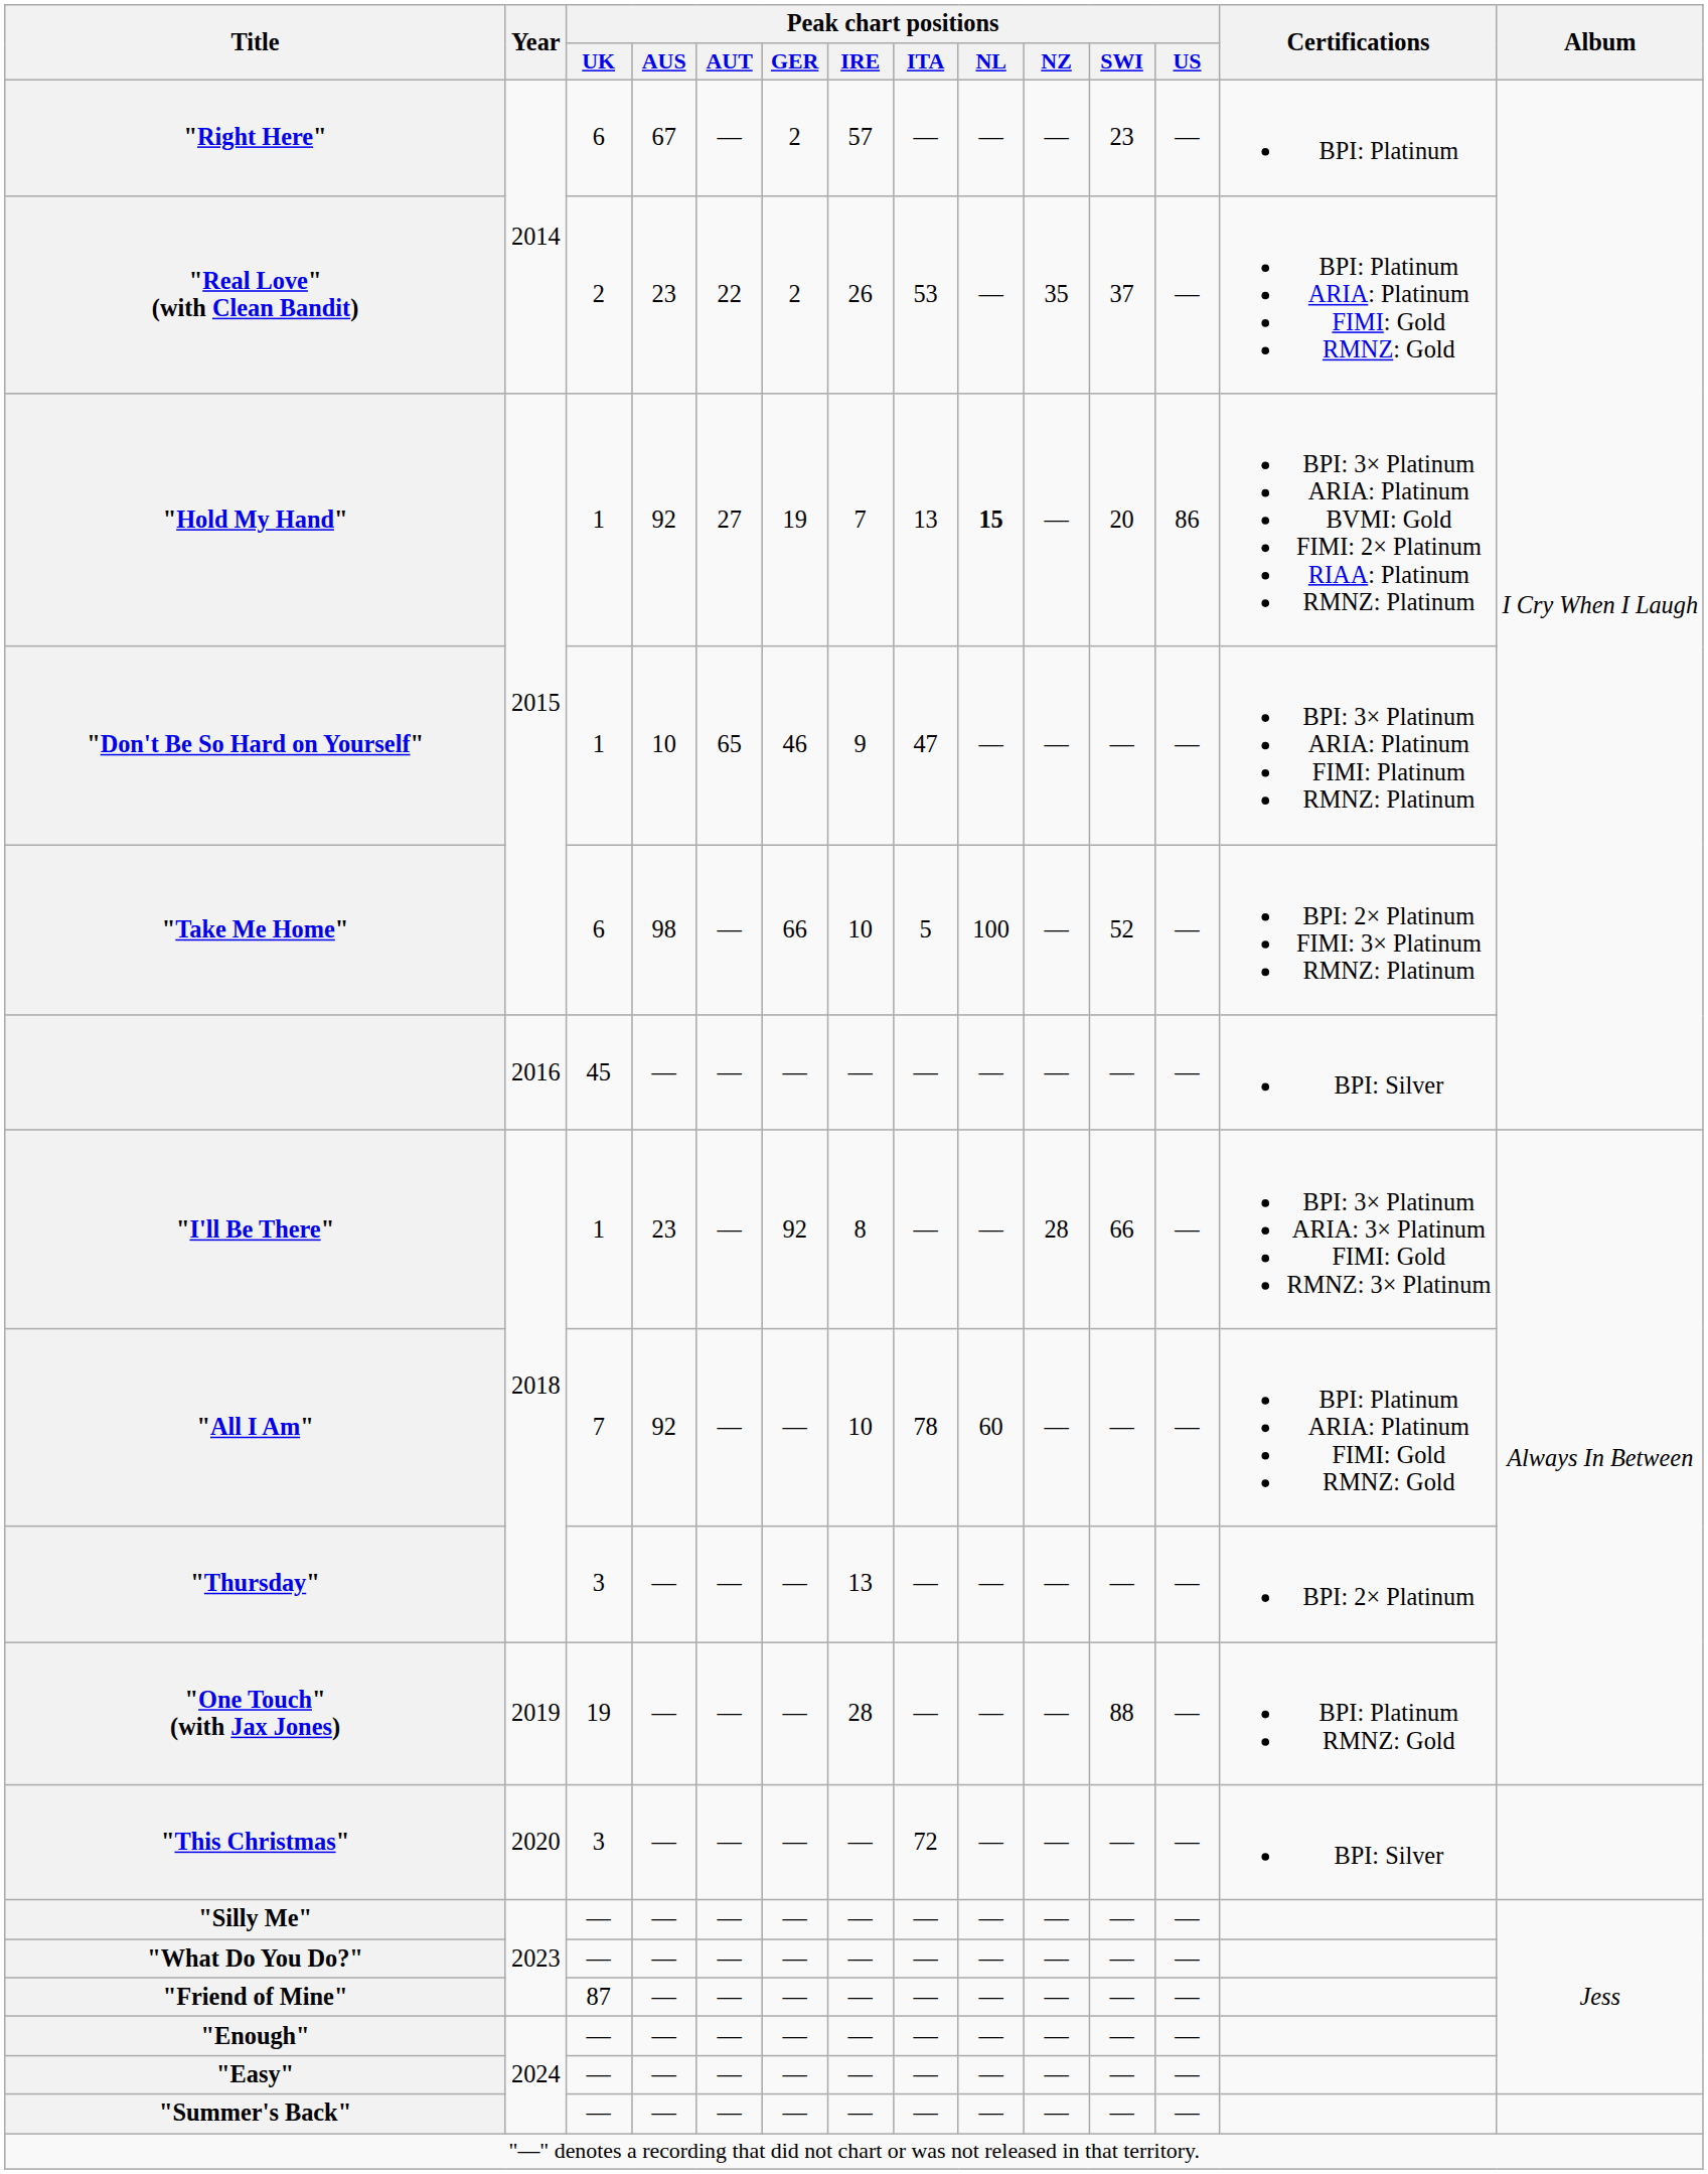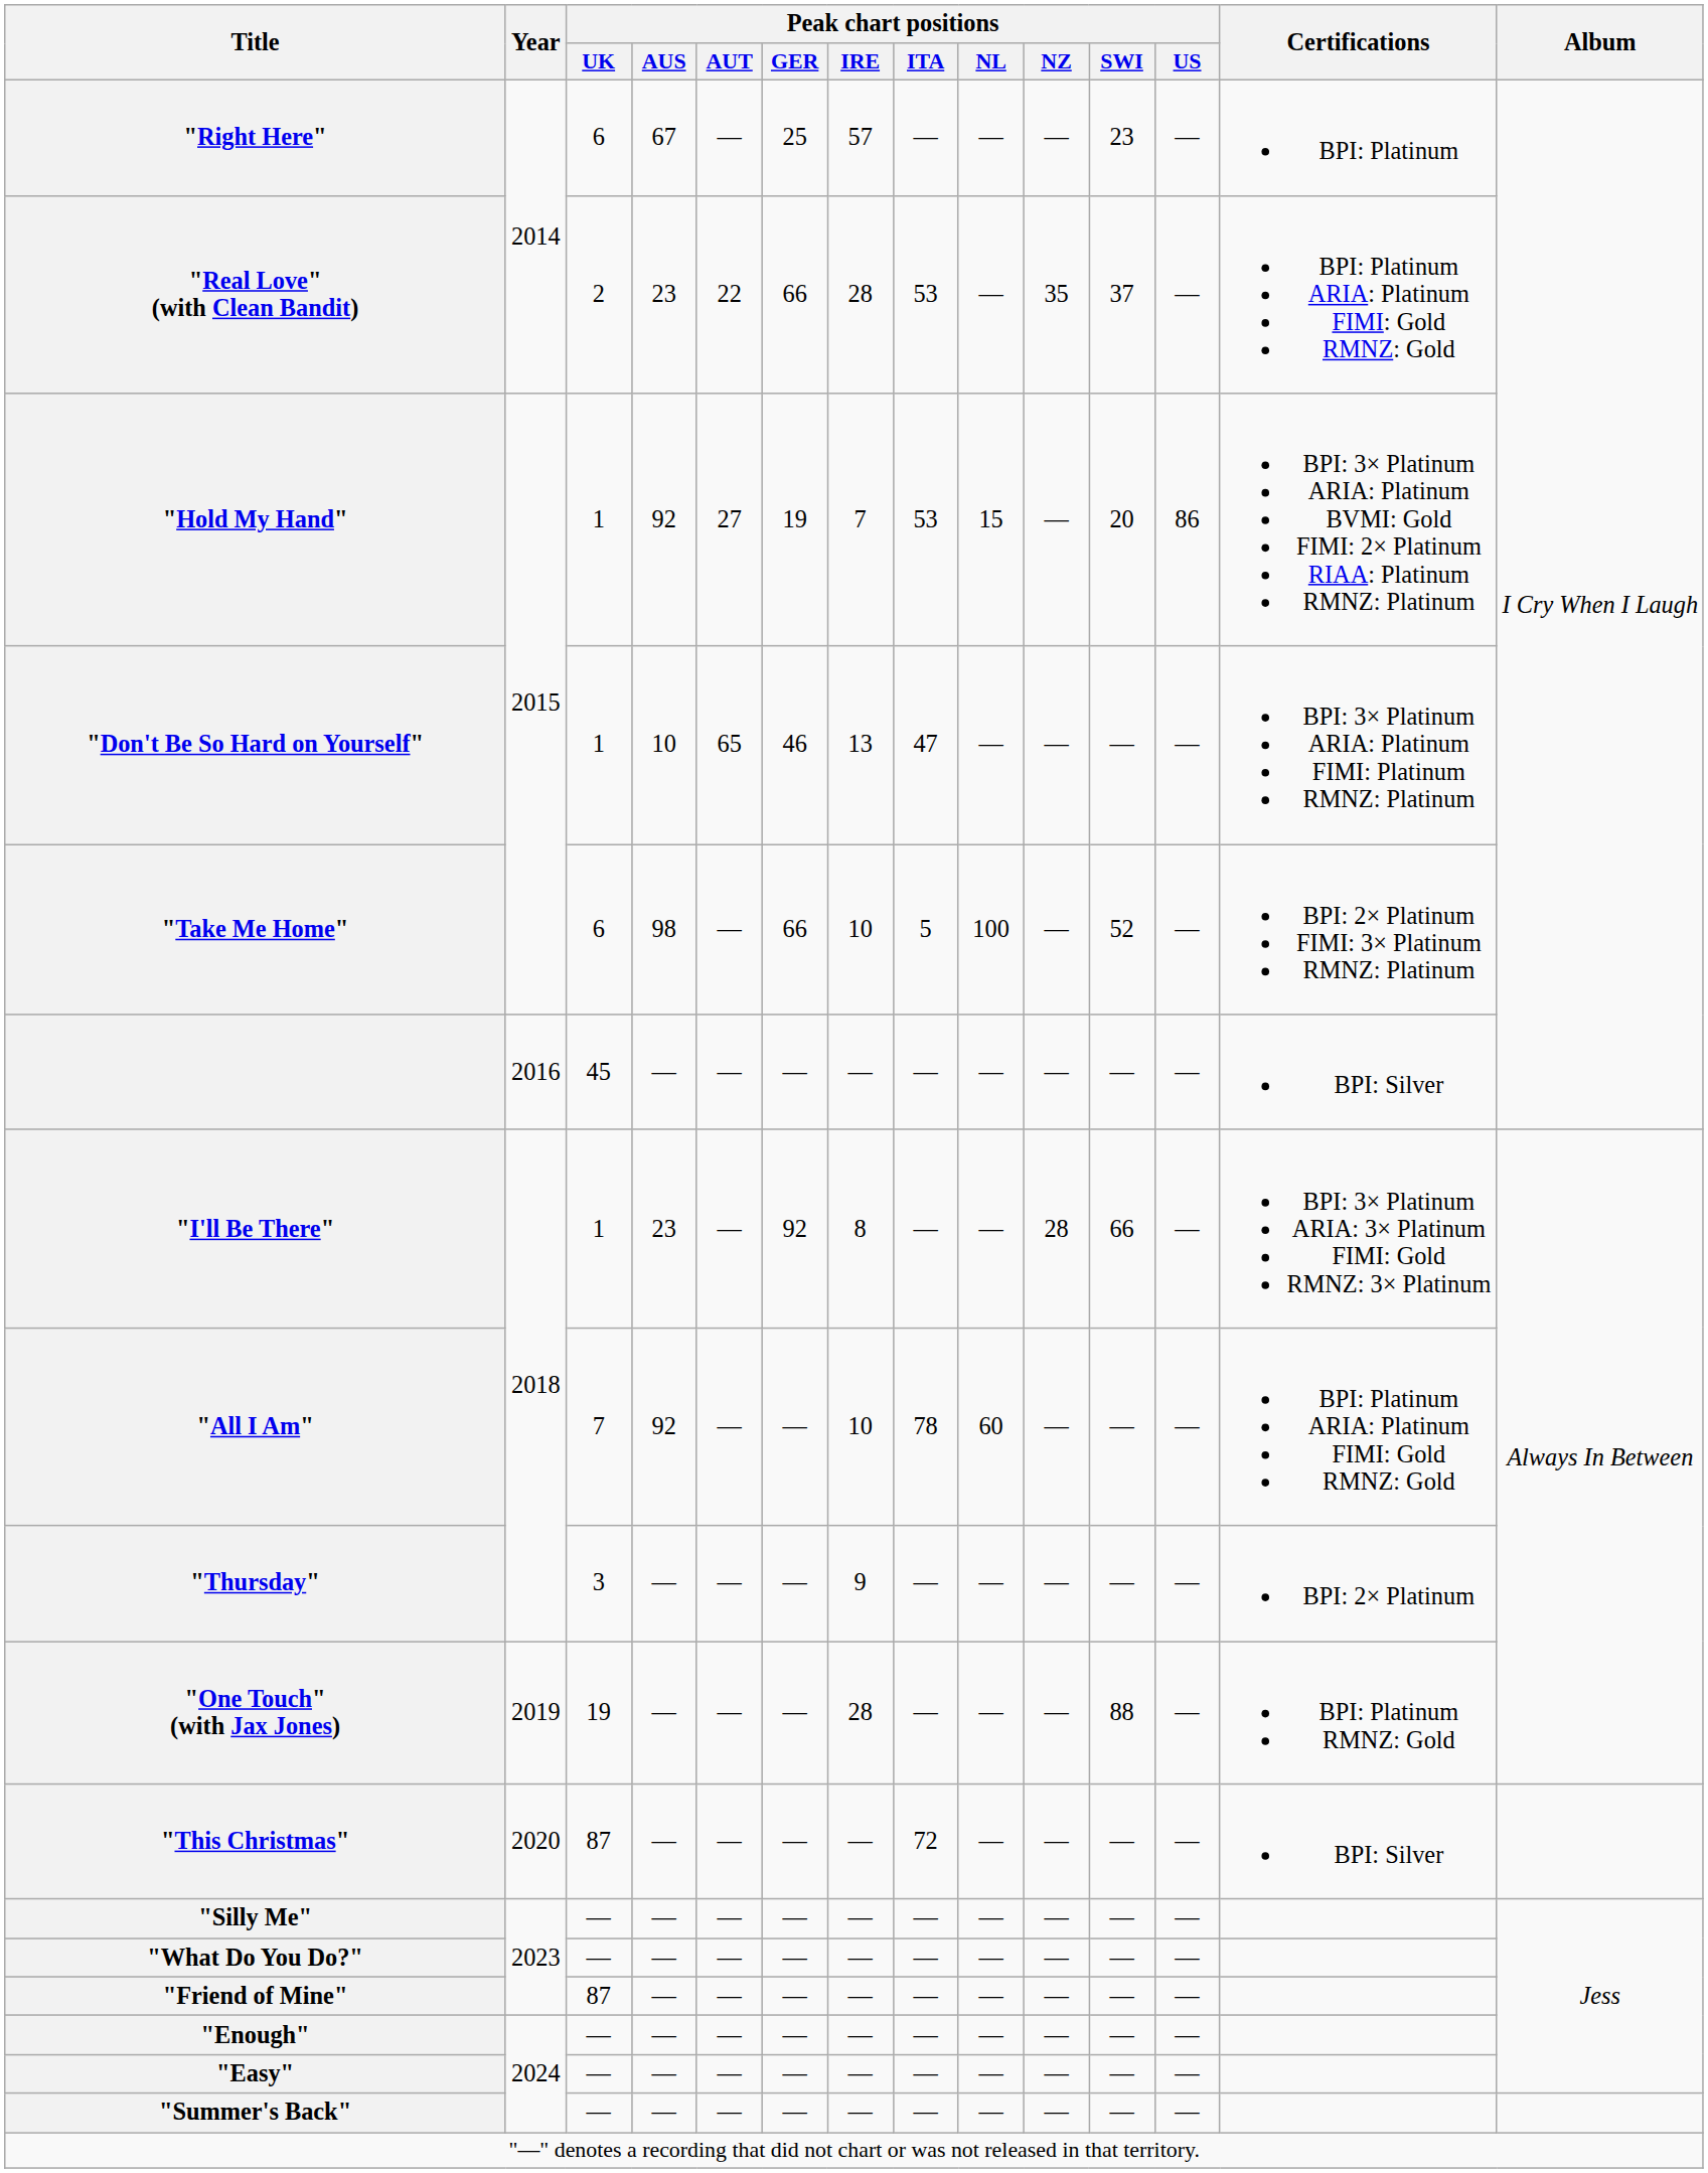 <table class="wikitable plainrowheaders" style="text-align:center;">
 <tr>
 <th scope="col" rowspan="2" style="width:20em;">Title</th>
 <th scope="col" rowspan="2" style="width:1em;">Year</th>
 <th scope="col" colspan="10">Peak chart positions</th>
 <th scope="col" rowspan="2">Certifications</th>
 <th scope="col" rowspan="2">Album</th>
 </tr>
 <tr>
 <th scope="col" style="width:2.5em;font-size:90%;"><a href='#'>UK</a><br></th>
 <th scope="col" style="width:2.5em;font-size:90%;"><a href='#'>AUS</a><br></th>
 <th scope="col" style="width:2.5em;font-size:90%;"><a href='#'>AUT</a><br></th>
 <th scope="col" style="width:2.5em;font-size:90%;"><a href='#'>GER</a><br></th>
 <th scope="col" style="width:2.5em;font-size:90%;"><a href='#'>IRE</a><br></th>
 <th scope="col" style="width:2.5em;font-size:90%;"><a href='#'>ITA</a><br></th>
 <th scope="col" style="width:2.5em;font-size:90%;"><a href='#'>NL</a><br></th>
 <th scope="col" style="width:2.5em;font-size:90%;"><a href='#'>NZ</a><br></th>
 <th scope="col" style="width:2.5em;font-size:90%;"><a href='#'>SWI</a><br></th>
 <th scope="col" style="width:2.5em;font-size:90%;"><a href='#'>US</a><br></th>
 </tr>
 <tr>
 <th scope="row">"<a href='#'>Right Here</a>"</th>
 <td rowspan="2">2014</td>
 <td>6</td>
 <td>67</td>
 <td>—</td>
-<td>2</td>
+<td>25</td>
 <td>57</td>
 <td>—</td>
 <td>—</td>
 <td>—</td>
 <td>23</td>
 <td>—</td>
 <td><br><ul><li>BPI: Platinum</li></ul></td>
 <td rowspan="6"><em>I Cry When I Laugh</em></td>
 </tr>
 <tr>
 <th scope="row">"<a href='#'>Real Love</a>"<br><span>(with <a href='#'>Clean Bandit</a>)</span></th>
 <td>2</td>
 <td>23</td>
 <td>22</td>
-<td>2</td>
-<td>26</td>
+<td>66</td>
+<td>28</td>
 <td>53</td>
 <td>—</td>
 <td>35</td>
 <td>37</td>
 <td>—</td>
 <td><br><ul><li>BPI: Platinum</li><li><a href='#'>ARIA</a>: Platinum</li><li><a href='#'>FIMI</a>: Gold</li><li><a href='#'>RMNZ</a>: Gold</li></ul></td>
 </tr>
 <tr>
 <th scope="row">"<a href='#'>Hold My Hand</a>"</th>
 <td rowspan="3">2015</td>
 <td>1</td>
 <td>92</td>
 <td>27</td>
 <td>19</td>
 <td>7</td>
-<td>13</td>
-<td><strong>15</strong></td>
+<td>53</td>
+<td>15</td>
 <td>—</td>
 <td>20</td>
 <td>86</td>
 <td><br><ul><li>BPI: 3× Platinum</li><li>ARIA: Platinum</li><li>BVMI: Gold</li><li>FIMI: 2× Platinum</li><li><a href='#'>RIAA</a>: Platinum</li><li>RMNZ: Platinum</li></ul></td>
 </tr>
 <tr>
 <th scope="row">"<a href='#'>Don't Be So Hard on Yourself</a>"</th>
 <td>1</td>
 <td>10</td>
 <td>65</td>
 <td>46</td>
-<td>9</td>
+<td>13</td>
 <td>47</td>
 <td>—</td>
 <td>—</td>
 <td>—</td>
 <td>—</td>
 <td><br><ul><li>BPI: 3× Platinum</li><li>ARIA: Platinum</li><li>FIMI: Platinum</li><li>RMNZ: Platinum</li></ul></td>
 </tr>
 <tr>
 <th scope="row">"<a href='#'>Take Me Home</a>"</th>
 <td>6</td>
 <td>98</td>
 <td>—</td>
 <td>66</td>
 <td>10</td>
 <td>5</td>
 <td>100</td>
 <td>—</td>
 <td>52</td>
 <td>—</td>
 <td><br><ul><li>BPI: 2× Platinum</li><li>FIMI: 3× Platinum</li><li>RMNZ: Platinum</li></ul></td>
 </tr>
 <tr>
 <th scope="row"></th>
 <td>2016</td>
 <td>45</td>
 <td>—</td>
 <td>—</td>
 <td>—</td>
 <td>—</td>
 <td>—</td>
 <td>—</td>
 <td>—</td>
 <td>—</td>
 <td>—</td>
 <td><br><ul><li>BPI: Silver</li></ul></td>
 </tr>
 <tr>
 <th scope="row">"<a href='#'>I'll Be There</a>"</th>
 <td rowspan="3">2018</td>
 <td>1</td>
 <td>23</td>
 <td>—</td>
 <td>92</td>
 <td>8</td>
 <td>—</td>
 <td>—</td>
 <td>28</td>
 <td>66</td>
 <td>—</td>
 <td><br><ul><li>BPI: 3× Platinum</li><li>ARIA: 3× Platinum</li><li>FIMI: Gold</li><li>RMNZ: 3× Platinum</li></ul></td>
 <td rowspan="4"><em>Always In Between</em></td>
 </tr>
 <tr>
 <th scope="row">"<a href='#'>All I Am</a>"</th>
 <td>7</td>
 <td>92</td>
 <td>—</td>
 <td>—</td>
 <td>10</td>
 <td>78</td>
 <td>60</td>
 <td>—</td>
 <td>—</td>
 <td>—</td>
 <td><br><ul><li>BPI: Platinum</li><li>ARIA: Platinum</li><li>FIMI: Gold</li><li>RMNZ: Gold</li></ul></td>
 </tr>
 <tr>
 <th scope="row">"<a href='#'>Thursday</a>"</th>
 <td>3</td>
 <td>—</td>
 <td>—</td>
 <td>—</td>
-<td>13</td>
+<td>9</td>
 <td>—</td>
 <td>—</td>
 <td>—</td>
 <td>—</td>
 <td>—</td>
 <td><br><ul><li>BPI: 2× Platinum</li></ul></td>
 </tr>
 <tr>
 <th scope="row">"<a href='#'>One Touch</a>"<br><span>(with <a href='#'>Jax Jones</a>)</span></th>
 <td>2019</td>
 <td>19</td>
 <td>—</td>
 <td>—</td>
 <td>—</td>
 <td>28</td>
 <td>—</td>
 <td>—</td>
 <td>—</td>
 <td>88</td>
 <td>—</td>
 <td><br><ul><li>BPI: Platinum</li><li>RMNZ: Gold</li></ul></td>
 </tr>
 <tr>
 <th scope="row">"<a href='#'>This Christmas</a>"</th>
 <td>2020</td>
-<td>3</td>
+<td>87</td>
 <td>—</td>
 <td>—</td>
 <td>—</td>
 <td>—</td>
 <td>72</td>
 <td>—</td>
 <td>—</td>
 <td>—</td>
 <td>—</td>
 <td><br><ul><li>BPI: Silver</li></ul></td>
 <td></td>
 </tr>
 <tr>
 <th scope="row">"Silly Me"</th>
 <td rowspan="3">2023</td>
 <td>—</td>
 <td>—</td>
 <td>—</td>
 <td>—</td>
 <td>—</td>
 <td>—</td>
 <td>—</td>
 <td>—</td>
 <td>—</td>
 <td>—</td>
 <td></td>
 <td rowspan="5"><em>Jess</em></td>
 </tr>
 <tr>
 <th scope="row">"What Do You Do?"</th>
 <td>—</td>
 <td>—</td>
 <td>—</td>
 <td>—</td>
 <td>—</td>
 <td>—</td>
 <td>—</td>
 <td>—</td>
 <td>—</td>
 <td>—</td>
 <td></td>
 </tr>
 <tr>
 <th scope="row">"Friend of Mine"</th>
 <td>87</td>
 <td>—</td>
 <td>—</td>
 <td>—</td>
 <td>—</td>
 <td>—</td>
 <td>—</td>
 <td>—</td>
 <td>—</td>
 <td>—</td>
 <td></td>
 </tr>
 <tr>
 <th scope="row">"Enough"</th>
 <td rowspan="3">2024</td>
 <td>—</td>
 <td>—</td>
 <td>—</td>
 <td>—</td>
 <td>—</td>
 <td>—</td>
 <td>—</td>
 <td>—</td>
 <td>—</td>
 <td>—</td>
 <td></td>
 </tr>
 <tr>
 <th scope="row">"Easy"</th>
 <td>—</td>
 <td>—</td>
 <td>—</td>
 <td>—</td>
 <td>—</td>
 <td>—</td>
 <td>—</td>
 <td>—</td>
 <td>—</td>
 <td>—</td>
 <td></td>
 </tr>
 <tr>
 <th scope="row">"Summer's Back"<br></th>
 <td>—</td>
 <td>—</td>
 <td>—</td>
 <td>—</td>
 <td>—</td>
 <td>—</td>
 <td>—</td>
 <td>—</td>
 <td>—</td>
 <td>—</td>
 <td></td>
 <td></td>
 </tr>
 <tr>
 <td colspan="14" style="font-size:90%">"—" denotes a recording that did not chart or was not released in that territory.</td>
 </tr>
 </table>
